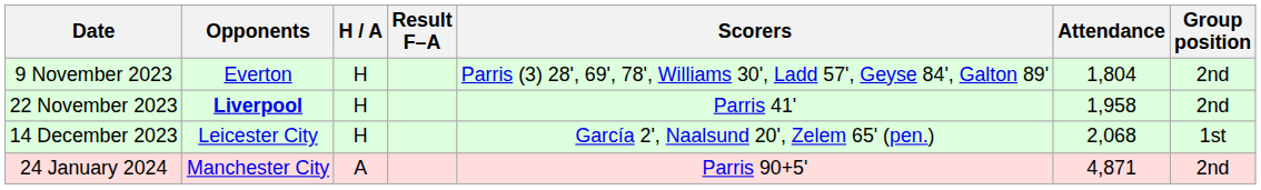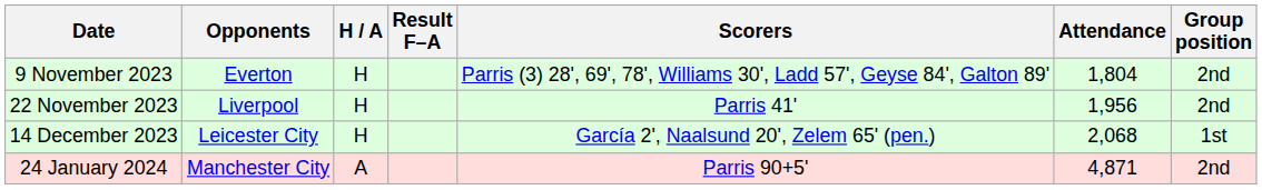 <table class="wikitable" style="text-align:center">
 <tr>
 <th>Date</th>
 <th>Opponents</th>
 <th>H / A</th>
 <th>Result<br>F–A</th>
 <th>Scorers</th>
 <th>Attendance</th>
 <th>Group<br>position</th>
 </tr>
 <tr bgcolor=#ddffdd>
 <td>9 November 2023</td>
 <td><a href='#'>Everton</a></td>
 <td>H</td>
 <td></td>
 <td><a href='#'>Parris</a> (3) 28', 69', 78', <a href='#'>Williams</a> 30', <a href='#'>Ladd</a> 57', <a href='#'>Geyse</a> 84', <a href='#'>Galton</a> 89'</td>
 <td>1,804</td>
 <td>2nd</td>
 </tr>
 <tr bgcolor=#ddffdd>
 <td>22 November 2023</td>
-<td><strong><a href='#'>Liverpool</a></strong></td>
+<td><a href='#'>Liverpool</a></td>
 <td>H</td>
 <td></td>
 <td><a href='#'>Parris</a> 41'</td>
-<td>1,958</td>
+<td>1,956</td>
 <td>2nd</td>
 </tr>
 <tr bgcolor=#ddffdd>
 <td>14 December 2023</td>
 <td><a href='#'>Leicester City</a></td>
 <td>H</td>
 <td></td>
 <td><a href='#'>García</a> 2', <a href='#'>Naalsund</a> 20', <a href='#'>Zelem</a> 65' (<a href='#'>pen.</a>)</td>
 <td>2,068</td>
 <td>1st</td>
 </tr>
 <tr bgcolor=#ffdddd>
 <td>24 January 2024</td>
 <td><a href='#'>Manchester City</a></td>
 <td>A</td>
 <td></td>
 <td><a href='#'>Parris</a> 90+5'</td>
 <td>4,871</td>
 <td>2nd</td>
 </tr>
 </table>
